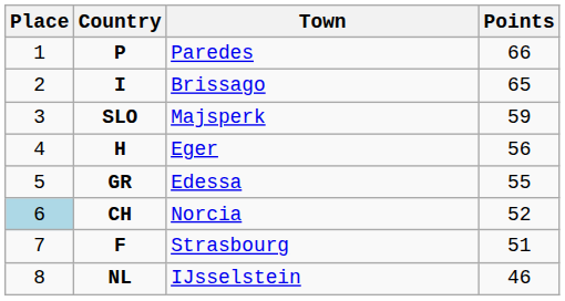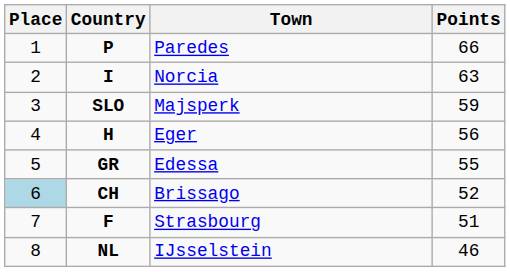 <table class="wikitable" style="text-align;">
 <tr>
 <th width="25">Place</th>
 <th width="25">Country</th>
 <th width="200">Town</th>
 <th width="25">Points</th>
 </tr>
 <tr>
 <td align="center">1</td>
 <td align="center"><strong>P</strong></td>
 <td align="left"><a href='#'>Paredes</a></td>
 <td align="center">66</td>
 </tr>
 <tr>
 <td align="center">2</td>
 <td align="center"><strong>I</strong></td>
-<td align="left"><a href='#'>Brissago</a></td>
-<td align="center">65</td>
+<td align="left"><a href='#'>Norcia</a></td>
+<td align="center">63</td>
 </tr>
 <tr>
 <td align="center">3</td>
 <td align="center"><strong>SLO</strong></td>
 <td align="left"><a href='#'>Majsperk</a></td>
 <td align="center">59</td>
 </tr>
 <tr>
 <td align="center">4</td>
 <td align="center"><strong>H</strong></td>
 <td align="left"><a href='#'>Eger</a></td>
 <td align="center">56</td>
 </tr>
 <tr>
 <td align="center">5</td>
 <td align="center"><strong>GR</strong></td>
 <td align="left"><a href='#'>Edessa</a></td>
 <td align="center">55</td>
 </tr>
 <tr>
 <td align="center" style="background: lightblue;">6</td>
 <td align="center"><strong>CH</strong></td>
-<td align="left"><a href='#'>Norcia</a></td>
+<td align="left"><a href='#'>Brissago</a></td>
 <td align="center">52</td>
 </tr>
 <tr>
 <td align="center">7</td>
 <td align="center"><strong>F</strong></td>
 <td align="left"><a href='#'>Strasbourg</a></td>
 <td align="center">51</td>
 </tr>
 <tr>
 <td align="center">8</td>
 <td align="center"><strong>NL</strong></td>
 <td align="left"><a href='#'>IJsselstein</a></td>
 <td align="center">46</td>
 </tr>
 </table>
